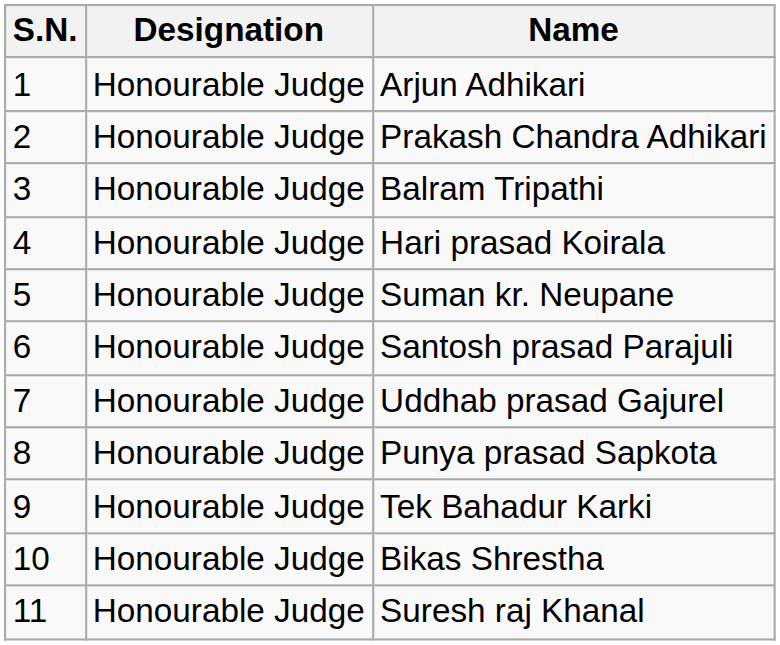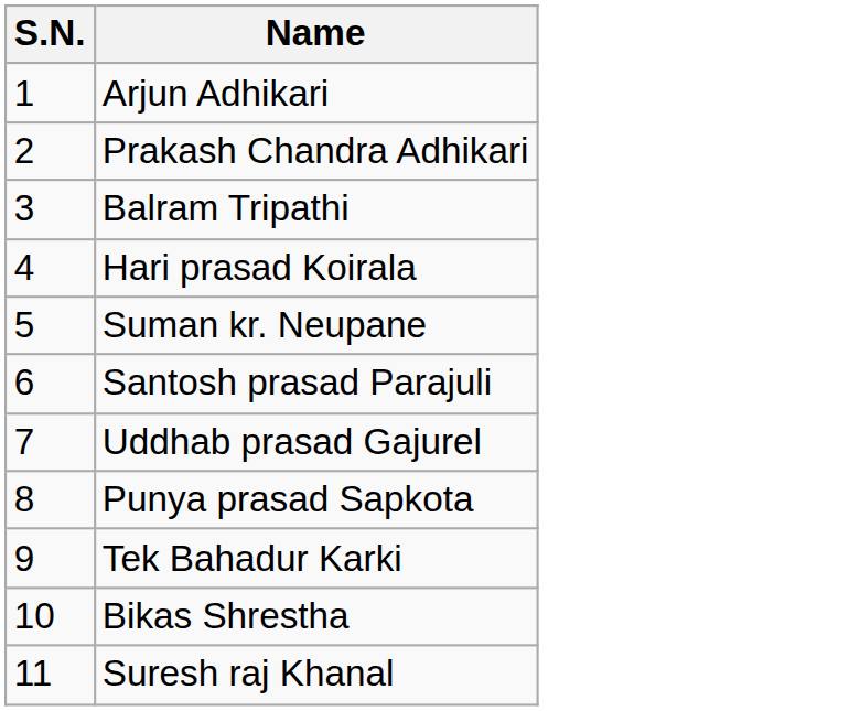 <table class="wikitable sortable">
 <tr style="background:#98fb98;">
 <th>S.N.</th>
-<th>Designation</th>
 <th>Name</th>
 </tr>
 <tr>
 <td>1</td>
-<td>Honourable Judge</td>
 <td>Arjun Adhikari</td>
 </tr>
 <tr>
 <td>2</td>
-<td>Honourable Judge</td>
 <td>Prakash Chandra Adhikari</td>
 </tr>
 <tr>
 <td>3</td>
-<td>Honourable Judge</td>
 <td>Balram Tripathi</td>
 </tr>
 <tr>
 <td>4</td>
-<td>Honourable Judge</td>
 <td>Hari prasad Koirala</td>
 </tr>
 <tr>
 <td>5</td>
-<td>Honourable Judge</td>
 <td>Suman kr. Neupane</td>
 </tr>
 <tr>
 <td>6</td>
-<td>Honourable Judge</td>
 <td>Santosh prasad Parajuli</td>
 </tr>
 <tr>
 <td>7</td>
-<td>Honourable Judge</td>
 <td>Uddhab prasad Gajurel</td>
 </tr>
 <tr>
 <td>8</td>
-<td>Honourable Judge</td>
 <td>Punya prasad Sapkota</td>
 </tr>
 <tr>
 <td>9</td>
-<td>Honourable Judge</td>
 <td>Tek Bahadur Karki</td>
 </tr>
 <tr>
 <td>10</td>
-<td>Honourable Judge</td>
 <td>Bikas Shrestha</td>
 </tr>
 <tr>
 <td>11</td>
-<td>Honourable Judge</td>
 <td>Suresh raj Khanal</td>
 </tr>
 </table>
